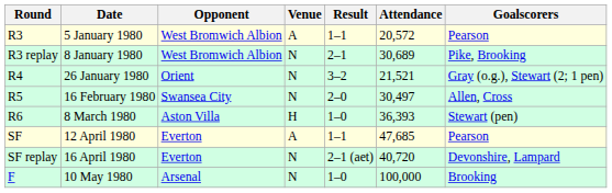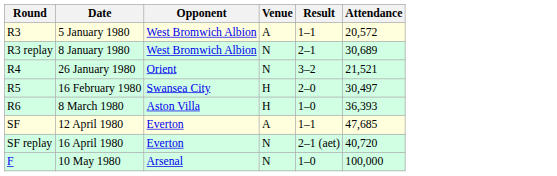 <table class="wikitable">
 <tr>
 <th>Round</th>
 <th>Date</th>
 <th>Opponent</th>
 <th>Venue</th>
 <th>Result</th>
 <th>Attendance</th>
-<th>Goalscorers</th>
 </tr>
 <tr style="background-color: #ffffdd;">
 <td>R3</td>
 <td>5 January 1980</td>
 <td><a href='#'>West Bromwich Albion</a></td>
 <td>A</td>
 <td>1–1</td>
 <td>20,572</td>
-<td><a href='#'>Pearson</a></td>
 </tr>
 <tr style="background-color: #d0ffe3;">
 <td>R3 replay</td>
 <td>8 January 1980</td>
 <td><a href='#'>West Bromwich Albion</a></td>
 <td>N</td>
 <td>2–1</td>
 <td>30,689</td>
-<td><a href='#'>Pike</a>, <a href='#'>Brooking</a></td>
 </tr>
 <tr style="background-color: #d0ffe3;">
 <td>R4</td>
 <td>26 January 1980</td>
 <td><a href='#'>Orient</a></td>
 <td>N</td>
 <td>3–2</td>
 <td>21,521</td>
-<td><a href='#'>Gray</a> (o.g.), <a href='#'>Stewart</a> (2; 1 pen)</td>
 </tr>
 <tr style="background-color: #d0ffe3;">
 <td>R5</td>
 <td>16 February 1980</td>
 <td><a href='#'>Swansea City</a></td>
-<td>N</td>
+<td>H</td>
 <td>2–0</td>
 <td>30,497</td>
-<td><a href='#'>Allen</a>, <a href='#'>Cross</a></td>
 </tr>
 <tr style="background-color: #d0ffe3;">
 <td>R6</td>
 <td>8 March 1980</td>
 <td><a href='#'>Aston Villa</a></td>
 <td>H</td>
 <td>1–0</td>
 <td>36,393</td>
-<td><a href='#'>Stewart</a> (pen)</td>
 </tr>
 <tr style="background-color: #ffffdd;">
 <td>SF</td>
 <td>12 April 1980</td>
 <td><a href='#'>Everton</a></td>
 <td>A</td>
 <td>1–1</td>
 <td>47,685</td>
-<td><a href='#'>Pearson</a></td>
 </tr>
 <tr style="background-color: #d0ffe3;">
 <td>SF replay</td>
 <td>16 April 1980</td>
 <td><a href='#'>Everton</a></td>
 <td>N</td>
 <td>2–1 (aet)</td>
 <td>40,720</td>
-<td><a href='#'>Devonshire</a>, <a href='#'>Lampard</a></td>
 </tr>
 <tr style="background-color: #d0ffe3;">
 <td><a href='#'>F</a></td>
 <td>10 May 1980</td>
 <td><a href='#'>Arsenal</a></td>
 <td>N</td>
 <td>1–0</td>
 <td>100,000</td>
-<td><a href='#'>Brooking</a></td>
 </tr>
 </table>
